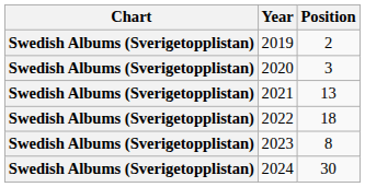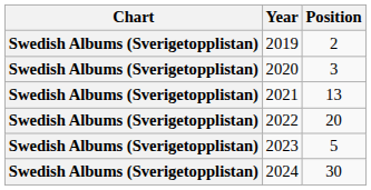 <table class="wikitable plainrowheaders" style="text-align:center">
 <tr>
 <th scope="col">Chart</th>
 <th scope="col">Year</th>
 <th scope="col">Position</th>
 </tr>
 <tr>
 <th scope="row">Swedish Albums (Sverigetopplistan)</th>
 <td>2019</td>
 <td>2</td>
 </tr>
 <tr>
 <th scope="row">Swedish Albums (Sverigetopplistan)</th>
 <td>2020</td>
 <td>3</td>
 </tr>
 <tr>
 <th scope="row">Swedish Albums (Sverigetopplistan)</th>
 <td>2021</td>
 <td>13</td>
 </tr>
 <tr>
 <th scope="row">Swedish Albums (Sverigetopplistan)</th>
 <td>2022</td>
-<td>18</td>
+<td>20</td>
 </tr>
 <tr>
 <th scope="row">Swedish Albums (Sverigetopplistan)</th>
 <td>2023</td>
-<td>8</td>
+<td>5</td>
 </tr>
 <tr>
 <th scope="row">Swedish Albums (Sverigetopplistan)</th>
 <td>2024</td>
 <td>30</td>
 </tr>
 </table>
